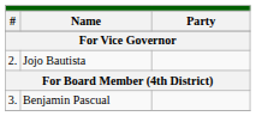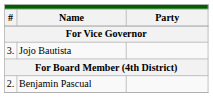 <table class="wikitable" style="font-size:90%">
 <tr>
 <td colspan="5" bgcolor="#006000"></td>
 </tr>
 <tr>
 <th>#</th>
 <th width=150px>Name</th>
 <th colspan=2 width=110px>Party</th>
 </tr>
 <tr>
 </tr>
 <tr>
 <th colspan=5>For Vice Governor</th>
 </tr>
 <tr>
-<td>2.</td>
+<td>3.</td>
 <td>Jojo Bautista</td>
 <td></td>
 </tr>
 <tr>
 <th colspan="5">For Board Member (4th District)</th>
 </tr>
 <tr>
-<td>3.</td>
+<td>2.</td>
 <td>Benjamin Pascual</td>
 <td></td>
 </tr>
 <tr>
 </tr>
 </table>
